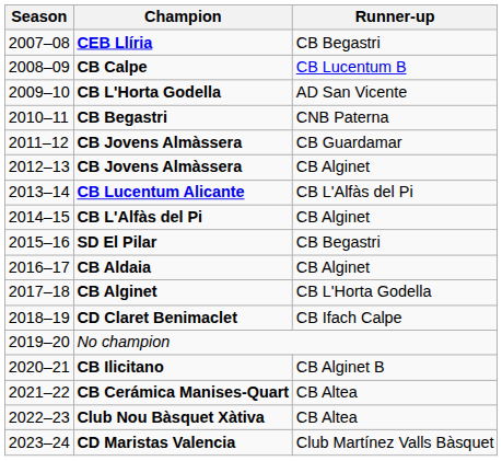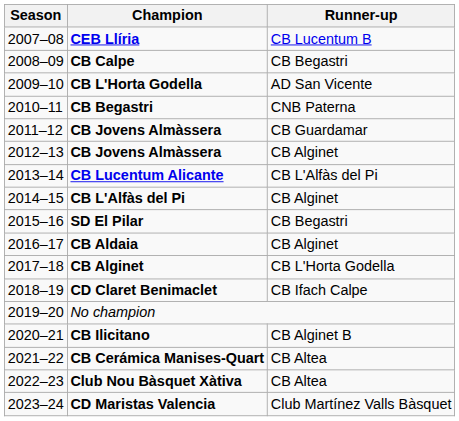 <table class="wikitable">
 <tr>
 <th>Season</th>
 <th>Champion</th>
 <th>Runner-up</th>
 </tr>
 <tr>
 <td>2007–08</td>
 <td><strong><a href='#'>CEB Llíria</a></strong></td>
-<td>CB Begastri</td>
+<td><a href='#'>CB Lucentum B</a></td>
 </tr>
 <tr>
 <td>2008–09</td>
 <td><strong>CB Calpe</strong></td>
-<td><a href='#'>CB Lucentum B</a></td>
+<td>CB Begastri</td>
 </tr>
 <tr>
 <td>2009–10</td>
 <td><strong>CB L'Horta Godella</strong></td>
 <td>AD San Vicente</td>
 </tr>
 <tr>
 <td>2010–11</td>
 <td><strong>CB Begastri</strong></td>
 <td>CNB Paterna</td>
 </tr>
 <tr>
 <td>2011–12</td>
 <td><strong>CB Jovens Almàssera</strong></td>
 <td>CB Guardamar</td>
 </tr>
 <tr>
 <td>2012–13</td>
 <td><strong>CB Jovens Almàssera</strong></td>
 <td>CB Alginet</td>
 </tr>
 <tr>
 <td>2013–14</td>
 <td><strong><a href='#'>CB Lucentum Alicante</a></strong></td>
 <td>CB L'Alfàs del Pi</td>
 </tr>
 <tr>
 <td>2014–15</td>
 <td><strong>CB L'Alfàs del Pi</strong></td>
 <td>CB Alginet</td>
 </tr>
 <tr>
 <td>2015–16</td>
 <td><strong>SD El Pilar</strong></td>
 <td>CB Begastri</td>
 </tr>
 <tr>
 <td>2016–17</td>
 <td><strong>CB Aldaia</strong></td>
 <td>CB Alginet</td>
 </tr>
 <tr>
 <td>2017–18</td>
 <td><strong>CB Alginet</strong></td>
 <td>CB L'Horta Godella</td>
 </tr>
 <tr>
 <td>2018–19</td>
 <td><strong>CD Claret Benimaclet</strong></td>
 <td>CB Ifach Calpe</td>
 </tr>
 <tr>
 <td>2019–20</td>
 <td colspan="2"><em>No champion</em></td>
 </tr>
 <tr>
 <td>2020–21</td>
 <td><strong>CB Ilicitano</strong></td>
 <td>CB Alginet B</td>
 </tr>
 <tr>
 <td>2021–22</td>
 <td><strong>CB Cerámica Manises-Quart</strong></td>
 <td>CB Altea</td>
 </tr>
 <tr>
 <td>2022–23</td>
 <td><strong>Club Nou Bàsquet Xàtiva</strong></td>
 <td>CB Altea</td>
 </tr>
 <tr>
 <td>2023–24</td>
 <td><strong>CD Maristas Valencia</strong></td>
 <td>Club Martínez Valls Bàsquet</td>
 </tr>
 </table>
